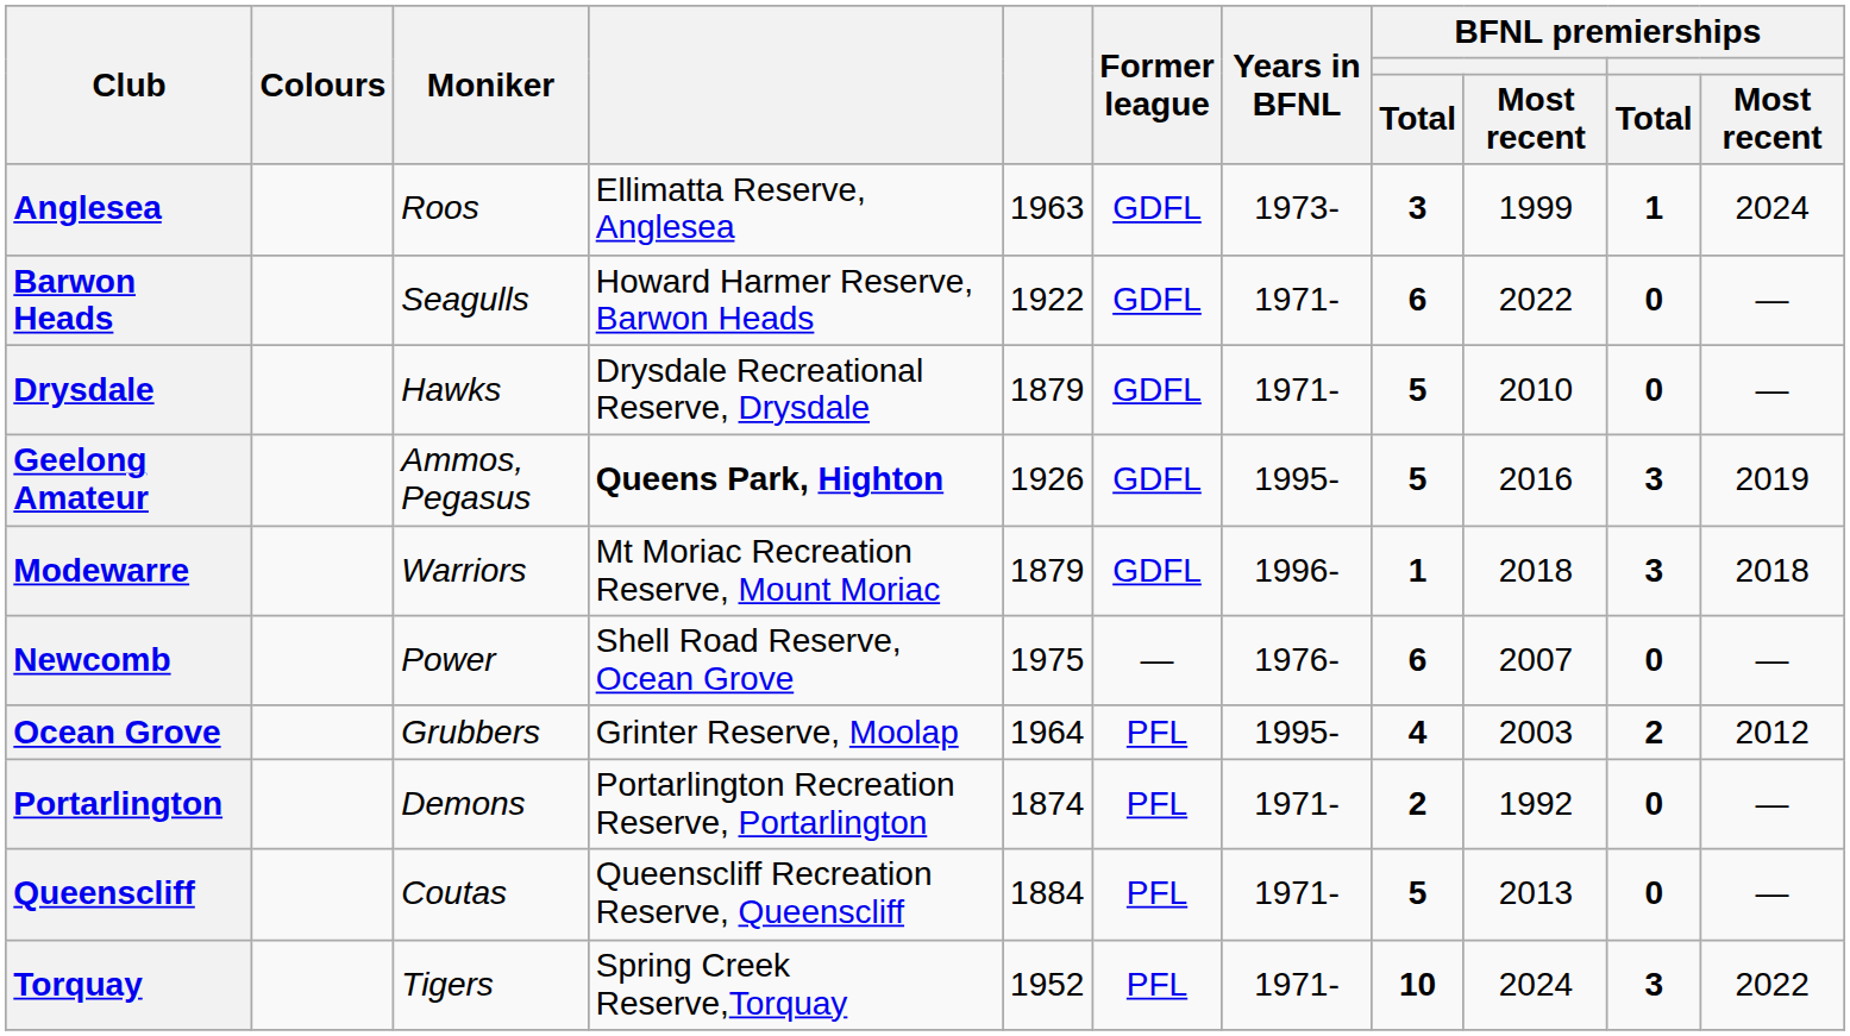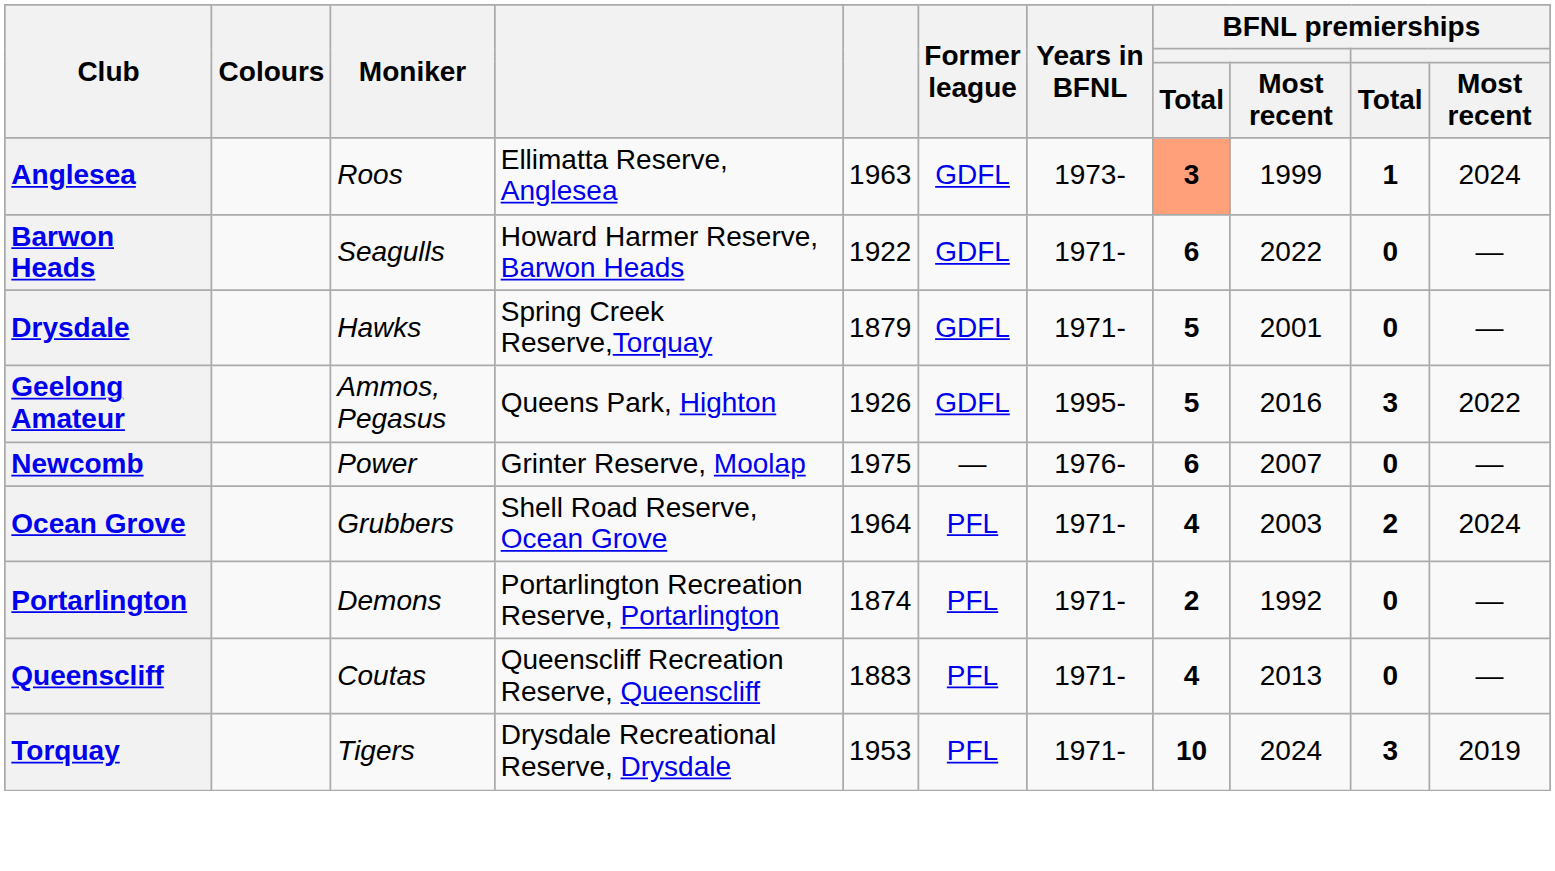 <table class="wikitable sortable" style="text-align:center; width:100%">
 <tr>
 <th rowspan="3">Club</th>
 <th rowspan="3">Colours</th>
 <th rowspan="3">Moniker</th>
 <th rowspan="3"></th>
 <th rowspan="3"></th>
 <th rowspan="3">Former<br>league</th>
 <th rowspan="3">Years in BFNL</th>
 <th colspan="4">BFNL premierships</th>
 </tr>
 <tr>
 <th colspan="2"></th>
 <th colspan="2"></th>
 </tr>
 <tr>
 <th data-sort-type="number">Total</th>
 <th>Most recent</th>
 <th data-sort-type="number">Total</th>
 <th>Most recent</th>
 </tr>
 <tr>
 <th style="text-align:left"><a href='#'>Anglesea</a></th>
 <td></td>
 <td align="left"><em>Roos</em></td>
 <td align="left">Ellimatta Reserve, <a href='#'>Anglesea</a></td>
 <td>1963</td>
 <td><a href='#'>GDFL</a></td>
 <td>1973-</td>
-<td><strong>3</strong></td>
+<td style="background: lightsalmon;"><strong>3</strong></td>
 <td>1999</td>
 <td><strong>1</strong></td>
 <td>2024</td>
 </tr>
 <tr>
 <th style="text-align:left"><a href='#'>Barwon Heads</a></th>
 <td></td>
 <td align="left"><em>Seagulls</em></td>
 <td align="left">Howard Harmer Reserve, <a href='#'>Barwon Heads</a></td>
 <td>1922</td>
 <td><a href='#'>GDFL</a></td>
 <td>1971-</td>
 <td><strong>6</strong></td>
 <td>2022</td>
 <td><strong>0</strong></td>
 <td>—</td>
 </tr>
 <tr>
 <th style="text-align:left"><a href='#'>Drysdale</a></th>
 <td></td>
 <td align="left"><em>Hawks</em></td>
-<td align="left">Drysdale Recreational Reserve, <a href='#'>Drysdale</a></td>
+<td align="left">Spring Creek Reserve,<a href='#'>Torquay</a></td>
 <td>1879</td>
 <td><a href='#'>GDFL</a></td>
 <td>1971-</td>
 <td><strong>5</strong></td>
-<td>2010</td>
+<td>2001</td>
 <td><strong>0</strong></td>
 <td>—</td>
 </tr>
 <tr>
 <th style="text-align:left"><a href='#'>Geelong Amateur</a></th>
 <td></td>
 <td align="left"><em>Ammos, Pegasus</em></td>
-<td align="left"><strong>Queens Park, <a href='#'>Highton</a></strong></td>
+<td align="left">Queens Park, <a href='#'>Highton</a></td>
 <td>1926</td>
 <td><a href='#'>GDFL</a></td>
 <td>1995-</td>
 <td><strong>5</strong></td>
 <td>2016</td>
 <td><strong>3</strong></td>
-<td>2019</td>
-</tr>
-<tr>
-<th style="text-align:left"><a href='#'>Modewarre</a></th>
-<td></td>
-<td align="left"><em>Warriors</em></td>
-<td align="left">Mt Moriac Recreation Reserve, <a href='#'>Mount Moriac</a></td>
-<td>1879</td>
-<td><a href='#'>GDFL</a></td>
-<td>1996-</td>
-<td><strong>1</strong></td>
-<td>2018</td>
-<td><strong>3</strong></td>
-<td>2018</td>
+<td>2022</td>
 </tr>
 <tr>
 <th style="text-align:left"><a href='#'>Newcomb</a></th>
 <td></td>
 <td align="left"><em>Power</em></td>
-<td align="left">Shell Road Reserve, <a href='#'>Ocean Grove</a></td>
+<td align="left">Grinter Reserve, <a href='#'>Moolap</a></td>
 <td>1975</td>
 <td>—</td>
 <td>1976-</td>
 <td><strong>6</strong></td>
 <td>2007</td>
 <td><strong>0</strong></td>
 <td>—</td>
 </tr>
 <tr>
 <th style="text-align:left"><a href='#'>Ocean Grove</a></th>
 <td></td>
 <td align="left"><em>Grubbers</em></td>
-<td align="left">Grinter Reserve, <a href='#'>Moolap</a></td>
+<td align="left">Shell Road Reserve, <a href='#'>Ocean Grove</a></td>
 <td>1964</td>
 <td><a href='#'>PFL</a></td>
-<td>1995-</td>
+<td>1971-</td>
 <td><strong>4</strong></td>
 <td>2003</td>
 <td><strong>2</strong></td>
-<td>2012</td>
+<td>2024</td>
 </tr>
 <tr>
 <th style="text-align:left"><a href='#'>Portarlington</a></th>
 <td></td>
 <td align="left"><em>Demons</em></td>
 <td align="left">Portarlington Recreation Reserve,  <a href='#'>Portarlington</a></td>
 <td>1874</td>
 <td><a href='#'>PFL</a></td>
 <td>1971-</td>
 <td><strong>2</strong></td>
 <td>1992</td>
 <td><strong>0</strong></td>
 <td>—</td>
 </tr>
 <tr>
 <th style="text-align:left"><a href='#'>Queenscliff</a></th>
 <td></td>
 <td align="left"><em>Coutas</em></td>
 <td align="left">Queenscliff Recreation Reserve, <a href='#'>Queenscliff</a></td>
-<td>1884</td>
+<td>1883</td>
 <td><a href='#'>PFL</a></td>
 <td>1971-</td>
-<td><strong>5</strong></td>
+<td><strong>4</strong></td>
 <td>2013</td>
 <td><strong>0</strong></td>
 <td>—</td>
 </tr>
 <tr>
 <th style="text-align:left"><a href='#'>Torquay</a></th>
 <td></td>
 <td align="left"><em>Tigers</em></td>
-<td align="left">Spring Creek Reserve,<a href='#'>Torquay</a></td>
-<td>1952</td>
+<td align="left">Drysdale Recreational Reserve, <a href='#'>Drysdale</a></td>
+<td>1953</td>
 <td><a href='#'>PFL</a></td>
 <td>1971-</td>
 <td><strong>10</strong></td>
 <td>2024</td>
 <td><strong>3</strong></td>
-<td>2022</td>
+<td>2019</td>
 </tr>
 </table>
